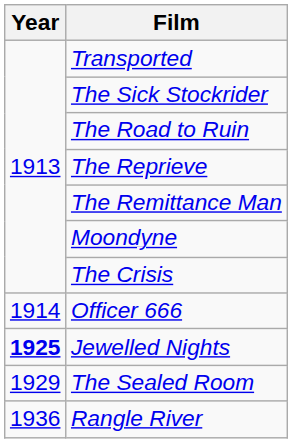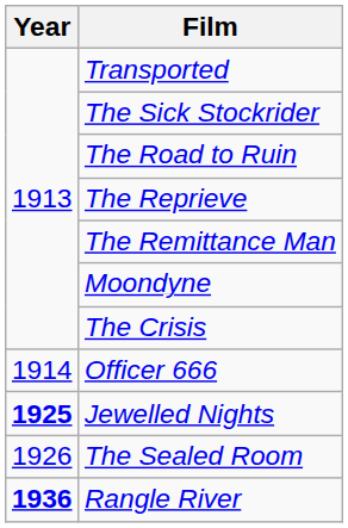 <table class="wikitable" Border="1">
 <tr>
 <th>Year</th>
 <th>Film</th>
 </tr>
 <tr>
 <td rowspan=7><a href='#'>1913</a></td>
 <td><em><a href='#'>Transported</a></em></td>
 </tr>
 <tr>
 <td><em><a href='#'>The Sick Stockrider</a></em></td>
 </tr>
 <tr>
 <td><em><a href='#'>The Road to Ruin</a></em></td>
 </tr>
 <tr>
 <td><em><a href='#'>The Reprieve</a></em></td>
 </tr>
 <tr>
 <td><em><a href='#'>The Remittance Man</a></em></td>
 </tr>
 <tr>
 <td><em><a href='#'>Moondyne</a></em></td>
 </tr>
 <tr>
 <td><em><a href='#'>The Crisis</a></em></td>
 </tr>
 <tr>
 <td><a href='#'>1914</a></td>
 <td><em><a href='#'>Officer 666</a></em></td>
 </tr>
 <tr>
 <td><strong><a href='#'>1925</a></strong></td>
 <td><em><a href='#'>Jewelled Nights</a></em></td>
 </tr>
 <tr>
-<td><a href='#'>1929</a></td>
+<td><a href='#'>1926</a></td>
 <td><em><a href='#'>The Sealed Room</a></em></td>
 </tr>
 <tr>
-<td><a href='#'>1936</a></td>
+<td><strong><a href='#'>1936</a></strong></td>
 <td><em><a href='#'>Rangle River</a></em></td>
 </tr>
 </table>
